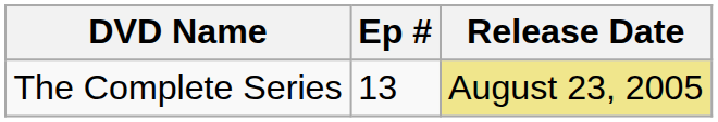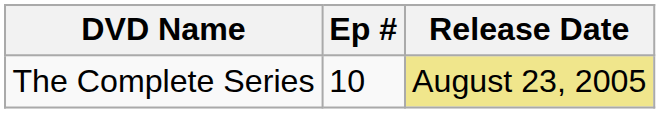 <table class="wikitable">
 <tr>
 <th>DVD Name</th>
 <th>Ep #</th>
 <th>Release Date</th>
 </tr>
 <tr>
 <td>The Complete Series</td>
-<td>13</td>
+<td>10</td>
 <td style="background: khaki;">August 23, 2005</td>
 </tr>
 </table>
